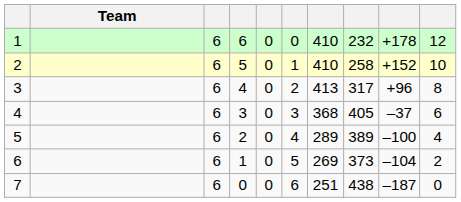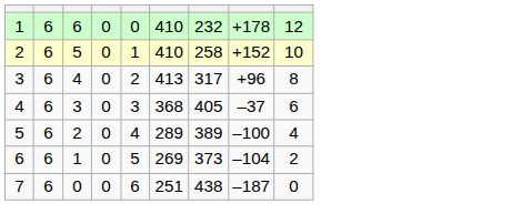 <table class=wikitable style=text-align:center>
 <tr>
 <th width=20 abbr=Position></th>
-<th width=175>Team</th>
 <th width=20 abbr=Played></th>
 <th width=20 abbr=Won></th>
 <th width=20 abbr=Drawn></th>
 <th width=20 abbr=Lost></th>
 <th width=30 abbr=Goal for></th>
 <th width=30 abbr=Goal against></th>
 <th width=30 abbr=Goal difference></th>
 <th width=30 abbr=Points></th>
 </tr>
 <tr bgcolor=#CCFFCC>
 <td>1</td>
-<td align=left></td>
 <td>6</td>
 <td>6</td>
 <td>0</td>
 <td>0</td>
 <td>410</td>
 <td>232</td>
 <td>+178</td>
 <td>12</td>
 </tr>
 <tr bgcolor=#ffffcc>
 <td>2</td>
-<td align=left></td>
 <td>6</td>
 <td>5</td>
 <td>0</td>
 <td>1</td>
 <td>410</td>
 <td>258</td>
 <td>+152</td>
 <td>10</td>
 </tr>
 <tr>
 <td>3</td>
-<td align=left></td>
 <td>6</td>
 <td>4</td>
 <td>0</td>
 <td>2</td>
 <td>413</td>
 <td>317</td>
 <td>+96</td>
 <td>8</td>
 </tr>
 <tr>
 <td>4</td>
-<td align=left></td>
 <td>6</td>
 <td>3</td>
 <td>0</td>
 <td>3</td>
 <td>368</td>
 <td>405</td>
 <td>–37</td>
 <td>6</td>
 </tr>
 <tr>
 <td>5</td>
-<td align=left></td>
 <td>6</td>
 <td>2</td>
 <td>0</td>
 <td>4</td>
 <td>289</td>
 <td>389</td>
 <td>–100</td>
 <td>4</td>
 </tr>
 <tr>
 <td>6</td>
-<td align=left></td>
 <td>6</td>
 <td>1</td>
 <td>0</td>
 <td>5</td>
 <td>269</td>
 <td>373</td>
 <td>–104</td>
 <td>2</td>
 </tr>
 <tr>
 <td>7</td>
-<td align=left></td>
 <td>6</td>
 <td>0</td>
 <td>0</td>
 <td>6</td>
 <td>251</td>
 <td>438</td>
 <td>–187</td>
 <td>0</td>
 </tr>
 </table>
